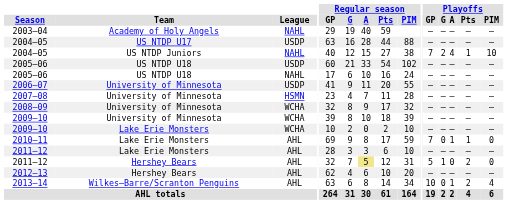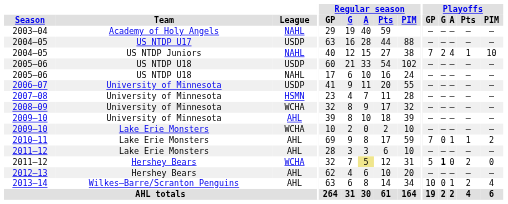 <table border="0" cellpadding="1" cellspacing="0" style="text-align:center; width:60em">
 <tr bgcolor="#e0e0e0">
 <th colspan="3" bgcolor="#ffffff"></th>
 <th rowspan="99" bgcolor="#ffffff"></th>
 <th colspan="5"><a href='#'>Regular season</a></th>
 <th rowspan="99" bgcolor="#ffffff"></th>
 <th colspan="5"><a href='#'>Playoffs</a></th>
 </tr>
 <tr bgcolor="#e0e0e0">
 <th><a href='#'>Season</a></th>
 <th>Team</th>
 <th>League</th>
 <th>GP</th>
 <th><a href='#'>G</a></th>
 <th><a href='#'>A</a></th>
 <th><a href='#'>Pts</a></th>
 <th><a href='#'>PIM</a></th>
 <th>GP</th>
 <th>G</th>
 <th>A</th>
 <th>Pts</th>
 <th>PIM</th>
 </tr>
 <tr>
 <td>2003–04</td>
 <td><a href='#'>Academy of Holy Angels</a></td>
 <td><a href='#'>NAHL</a></td>
 <td>29</td>
 <td>19</td>
 <td>40</td>
 <td>59</td>
 <td></td>
 <td>—</td>
 <td>—</td>
 <td>—</td>
 <td>—</td>
 <td>—</td>
 </tr>
 <tr bgcolor="#f0f0f0">
 <td>2004–05</td>
 <td><a href='#'>US NTDP U17</a></td>
 <td>USDP</td>
 <td>63</td>
 <td>16</td>
 <td>28</td>
 <td>44</td>
 <td>88</td>
 <td>—</td>
 <td>—</td>
 <td>—</td>
 <td>—</td>
 <td>—</td>
 </tr>
 <tr>
 <td>2004–05</td>
 <td>US NTDP Juniors</td>
 <td><a href='#'>NAHL</a></td>
 <td>40</td>
 <td>12</td>
 <td>15</td>
 <td>27</td>
 <td>38</td>
 <td>7</td>
 <td>2</td>
 <td>4</td>
 <td>1</td>
 <td>10</td>
 </tr>
 <tr bgcolor="#f0f0f0">
 <td>2005–06</td>
 <td>US NTDP U18</td>
 <td>USDP</td>
 <td>60</td>
 <td>21</td>
 <td>33</td>
 <td>54</td>
 <td>102</td>
 <td>—</td>
 <td>—</td>
 <td>—</td>
 <td>—</td>
 <td>—</td>
 </tr>
 <tr>
 <td>2005–06</td>
 <td>US NTDP U18</td>
 <td>NAHL</td>
 <td>17</td>
 <td>6</td>
 <td>10</td>
 <td>16</td>
 <td>24</td>
 <td>—</td>
 <td>—</td>
 <td>—</td>
 <td>—</td>
 <td>—</td>
 </tr>
 <tr bgcolor="#f0f0f0">
 <td><a href='#'>2006–07</a></td>
 <td><a href='#'>University of Minnesota</a></td>
 <td>USDP</td>
 <td>41</td>
 <td>9</td>
 <td>11</td>
 <td>20</td>
 <td>55</td>
 <td>—</td>
 <td>—</td>
 <td>—</td>
 <td>—</td>
 <td>—</td>
 </tr>
 <tr>
 <td><a href='#'>2007–08</a></td>
 <td>University of Minnesota</td>
 <td><a href='#'>HSMN</a></td>
 <td>23</td>
 <td>4</td>
 <td>7</td>
 <td>11</td>
 <td>28</td>
 <td>—</td>
 <td>—</td>
 <td>—</td>
 <td>—</td>
 <td>—</td>
 </tr>
 <tr bgcolor="#f0f0f0">
 <td><a href='#'>2008–09</a></td>
 <td>University of Minnesota</td>
 <td>WCHA</td>
 <td>32</td>
 <td>8</td>
 <td>9</td>
 <td>17</td>
 <td>32</td>
 <td>—</td>
 <td>—</td>
 <td>—</td>
 <td>—</td>
 <td>—</td>
 </tr>
 <tr>
 <td><a href='#'>2009–10</a></td>
 <td>University of Minnesota</td>
-<td>WCHA</td>
+<td><a href='#'>AHL</a></td>
 <td>39</td>
 <td>8</td>
 <td>10</td>
 <td>18</td>
 <td>39</td>
 <td>—</td>
 <td>—</td>
 <td>—</td>
 <td>—</td>
 <td>—</td>
 </tr>
 <tr bgcolor="#f0f0f0">
 <td><a href='#'>2009–10</a></td>
 <td><a href='#'>Lake Erie Monsters</a></td>
 <td>WCHA</td>
 <td>10</td>
 <td>2</td>
 <td>0</td>
 <td>2</td>
 <td>10</td>
 <td>—</td>
 <td>—</td>
 <td>—</td>
 <td>—</td>
 <td>—</td>
 </tr>
 <tr>
 <td><a href='#'>2010–11</a></td>
 <td>Lake Erie Monsters</td>
 <td>AHL</td>
 <td>69</td>
 <td>9</td>
 <td>8</td>
 <td>17</td>
 <td>59</td>
 <td>7</td>
 <td>0</td>
 <td>1</td>
 <td>1</td>
-<td>0</td>
+<td>2</td>
 </tr>
 <tr bgcolor="#f0f0f0">
 <td><a href='#'>2011–12</a></td>
 <td>Lake Erie Monsters</td>
 <td>AHL</td>
 <td>28</td>
 <td>3</td>
 <td>3</td>
 <td>6</td>
 <td>10</td>
 <td>—</td>
 <td>—</td>
 <td>—</td>
 <td>—</td>
 <td>—</td>
 </tr>
 <tr>
 <td>2011–12</td>
 <td><a href='#'>Hershey Bears</a></td>
-<td>AHL</td>
+<td><a href='#'>WCHA</a></td>
 <td>32</td>
 <td>7</td>
 <td style="background: khaki;">5</td>
 <td>12</td>
 <td>31</td>
 <td>5</td>
-<td>1</td>
+<td><strong>1</strong></td>
 <td>0</td>
 <td>2</td>
 <td>0</td>
 </tr>
 <tr bgcolor="#f0f0f0">
 <td><a href='#'>2012–13</a></td>
 <td>Hershey Bears</td>
 <td>AHL</td>
 <td>62</td>
 <td>4</td>
 <td>6</td>
 <td>10</td>
 <td>20</td>
 <td>—</td>
 <td>—</td>
 <td>—</td>
 <td>—</td>
 <td>—</td>
 </tr>
 <tr>
 <td><a href='#'>2013–14</a></td>
 <td><a href='#'>Wilkes–Barre/Scranton Penguins</a></td>
 <td>AHL</td>
 <td>63</td>
 <td>6</td>
 <td>8</td>
 <td>14</td>
 <td>34</td>
 <td>10</td>
 <td>0</td>
 <td>1</td>
 <td>2</td>
 <td>4</td>
 </tr>
 <tr bgcolor="#e0e0e0">
 <th colspan="3">AHL totals</th>
 <th>264</th>
 <th>31</th>
 <th>30</th>
 <th>61</th>
 <th>164</th>
 <th>19</th>
 <th>2</th>
 <th>2</th>
 <th>4</th>
 <th>6</th>
 </tr>
 </table>
